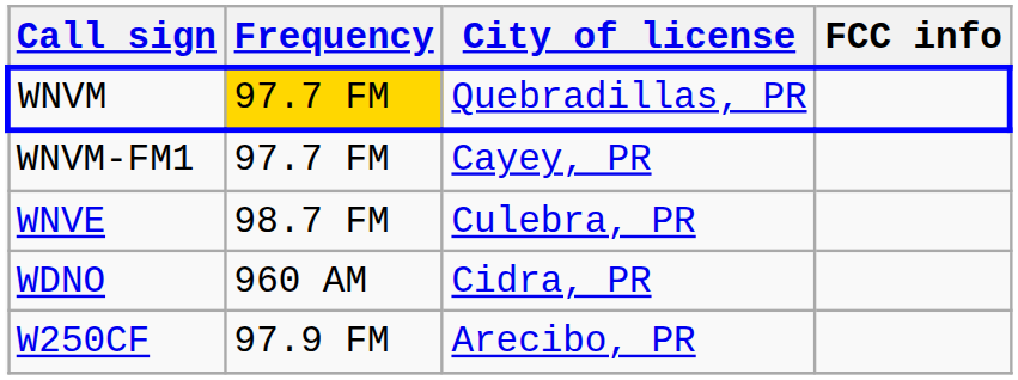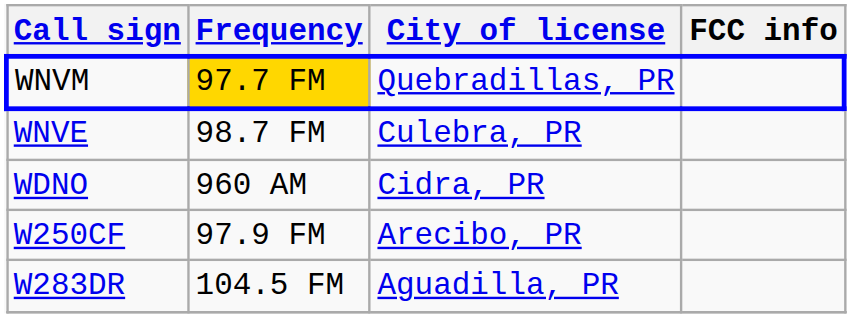 <table class="wikitable sortable">
 <tr>
 <th><a href='#'>Call sign</a></th>
 <th data-sort-type="number"><a href='#'>Frequency</a></th>
 <th><a href='#'>City of license</a></th>
 <th class="unsortable">FCC info</th>
 </tr>
 <tr>
 </tr>
 <tr style="border: 2px solid #00f;">
 <td>WNVM</td>
 <td style="background: gold;">97.7 FM</td>
 <td><a href='#'>Quebradillas, PR</a></td>
-<td></td>
-</tr>
-<tr>
-<td>WNVM-FM1</td>
-<td>97.7 FM</td>
-<td><a href='#'>Cayey, PR</a></td>
 <td></td>
 </tr>
 <tr>
 <td><a href='#'>WNVE</a></td>
 <td>98.7 FM</td>
 <td><a href='#'>Culebra, PR</a></td>
 <td></td>
 </tr>
 <tr>
 <td><a href='#'>WDNO</a></td>
 <td>960 AM</td>
 <td><a href='#'>Cidra, PR</a></td>
 <td></td>
 </tr>
 <tr>
 <td><a href='#'>W250CF</a></td>
 <td>97.9 FM</td>
 <td><a href='#'>Arecibo, PR</a></td>
 <td></td>
 </tr>
 <tr>
+<td><a href='#'>W283DR</a></td>
+<td>104.5 FM</td>
+<td><a href='#'>Aguadilla, PR</a></td>
+<td></td>
+</tr>
+<tr>
 </tr>
 </table>
